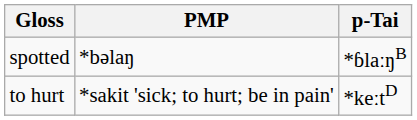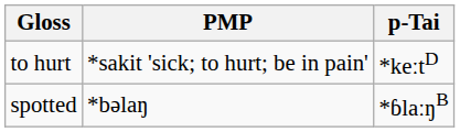 <table class="wikitable">
 <tr>
 <th>Gloss</th>
 <th>PMP</th>
 <th>p-Tai</th>
 </tr>
 <tr>
+<td>to hurt</td>
+<td>*sakit 'sick; to hurt; be in pain'</td>
+<td>*keːt<sup>D</sup></td>
+</tr>
+<tr>
 <td>spotted</td>
 <td>*bəlaŋ</td>
 <td>*ɓlaːŋ<sup>B</sup></td>
 </tr>
-<tr>
-<td>to hurt</td>
-<td>*sakit 'sick; to hurt; be in pain'</td>
-<td>*keːt<sup>D</sup></td>
-</tr>
 </table>
